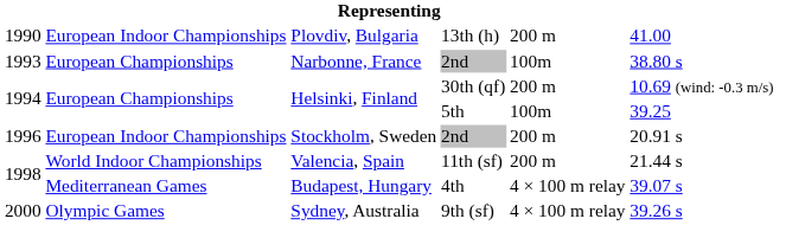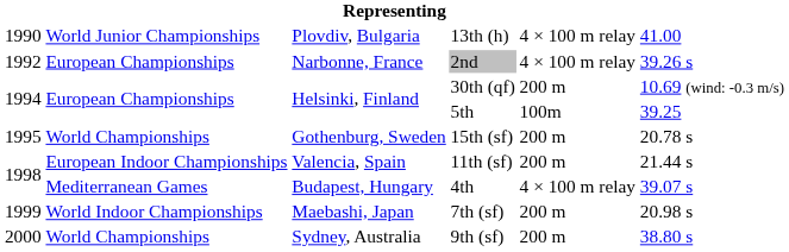 <table>
 <tr>
 <th colspan="6">Representing </th>
 </tr>
 <tr>
 <td>1990</td>
-<td><a href='#'>European Indoor Championships</a></td>
+<td><a href='#'>World Junior Championships</a></td>
 <td><a href='#'>Plovdiv</a>, <a href='#'>Bulgaria</a></td>
 <td>13th (h)</td>
-<td>200 m</td>
+<td>4 × 100 m relay</td>
 <td><a href='#'>41.00</a></td>
 </tr>
 <tr>
-<td>1993</td>
+<td>1992</td>
 <td><a href='#'>European Championships</a></td>
 <td><a href='#'>Narbonne, France</a></td>
 <td bgcolor="silver">2nd</td>
-<td>100m</td>
-<td><a href='#'>38.80 s</a></td>
+<td>4 × 100 m relay</td>
+<td><a href='#'>39.26 s</a></td>
 </tr>
 <tr>
 <td rowspan=2>1994</td>
 <td rowspan=2><a href='#'>European Championships</a></td>
 <td rowspan=2><a href='#'>Helsinki</a>, <a href='#'>Finland</a></td>
 <td>30th (qf)</td>
 <td>200 m</td>
 <td><a href='#'>10.69</a> <small>(wind: -0.3 m/s)</small></td>
 </tr>
 <tr>
 <td>5th</td>
 <td>100m</td>
 <td><a href='#'>39.25</a></td>
 </tr>
 <tr>
-<td>1996</td>
-<td><a href='#'>European Indoor Championships</a></td>
-<td><a href='#'>Stockholm</a>, Sweden</td>
-<td bgcolor="silver">2nd</td>
+<td>1995</td>
+<td><a href='#'>World Championships</a></td>
+<td><a href='#'>Gothenburg, Sweden</a></td>
+<td>15th (sf)</td>
 <td>200 m</td>
-<td>20.91 s</td>
+<td>20.78 s</td>
 </tr>
 <tr>
 <td rowspan=2>1998</td>
-<td><a href='#'>World Indoor Championships</a></td>
+<td><a href='#'>European Indoor Championships</a></td>
 <td><a href='#'>Valencia</a>, <a href='#'>Spain</a></td>
 <td>11th (sf)</td>
 <td>200 m</td>
 <td>21.44 s</td>
 </tr>
 <tr>
 <td><a href='#'>Mediterranean Games</a></td>
 <td><a href='#'>Budapest, Hungary</a></td>
 <td>4th</td>
 <td>4 × 100 m relay</td>
 <td><a href='#'>39.07 s</a></td>
 </tr>
 <tr>
+<td>1999</td>
+<td><a href='#'>World Indoor Championships</a></td>
+<td><a href='#'>Maebashi, Japan</a></td>
+<td>7th (sf)</td>
+<td>200 m</td>
+<td>20.98 s</td>
+</tr>
+<tr>
 <td>2000</td>
-<td><a href='#'>Olympic Games</a></td>
+<td><a href='#'>World Championships</a></td>
 <td><a href='#'>Sydney</a>, Australia</td>
 <td>9th (sf)</td>
-<td>4 × 100 m relay</td>
-<td><a href='#'>39.26 s</a></td>
+<td>200 m</td>
+<td><a href='#'>38.80 s</a></td>
 </tr>
 <tr>
 </tr>
 </table>
